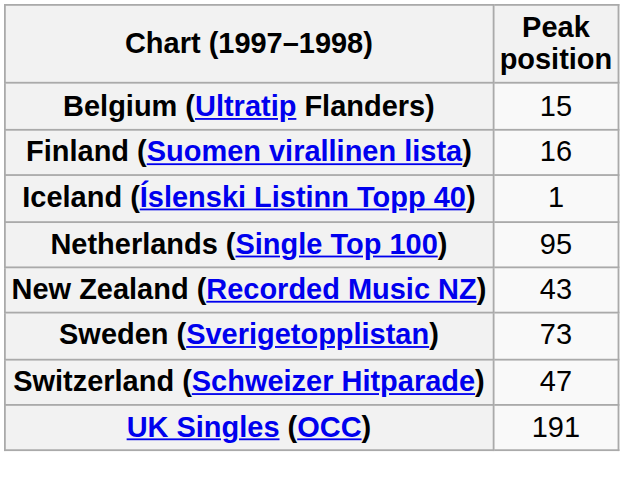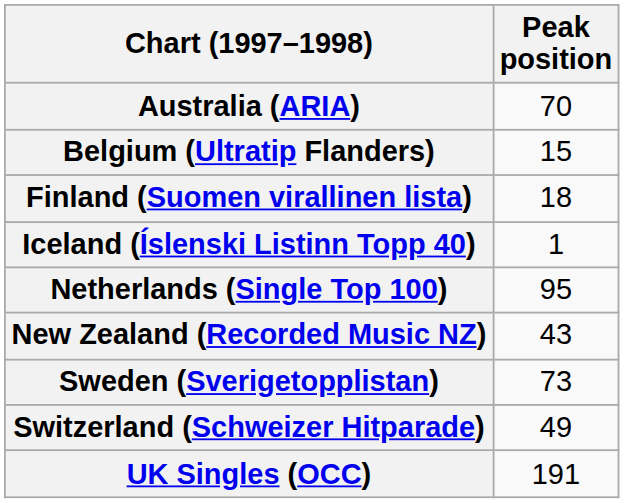 <table class="wikitable sortable plainrowheaders" style="text-align:center">
 <tr>
 <th scope="col">Chart (1997–1998)</th>
 <th scope="col">Peak<br>position</th>
+</tr>
+<tr>
+<th scope="row">Australia (<a href='#'>ARIA</a>)</th>
+<td>70</td>
 </tr>
 <tr>
 <th scope="row">Belgium (<a href='#'>Ultratip</a> Flanders)</th>
 <td>15</td>
 </tr>
 <tr>
 <th scope="row">Finland (<a href='#'>Suomen virallinen lista</a>)</th>
-<td>16</td>
+<td>18</td>
 </tr>
 <tr>
 <th scope="row">Iceland (<a href='#'>Íslenski Listinn Topp 40</a>)</th>
 <td>1</td>
 </tr>
 <tr>
 <th scope="row">Netherlands (<a href='#'>Single Top 100</a>)</th>
 <td>95</td>
 </tr>
 <tr>
 <th scope="row">New Zealand (<a href='#'>Recorded Music NZ</a>)</th>
 <td>43</td>
 </tr>
 <tr>
 <th scope="row">Sweden (<a href='#'>Sverigetopplistan</a>)</th>
 <td>73</td>
 </tr>
 <tr>
 <th scope="row">Switzerland (<a href='#'>Schweizer Hitparade</a>)</th>
-<td>47</td>
+<td>49</td>
 </tr>
 <tr>
 <th scope="row"><a href='#'>UK Singles</a> (<a href='#'>OCC</a>)</th>
 <td>191</td>
 </tr>
 </table>
